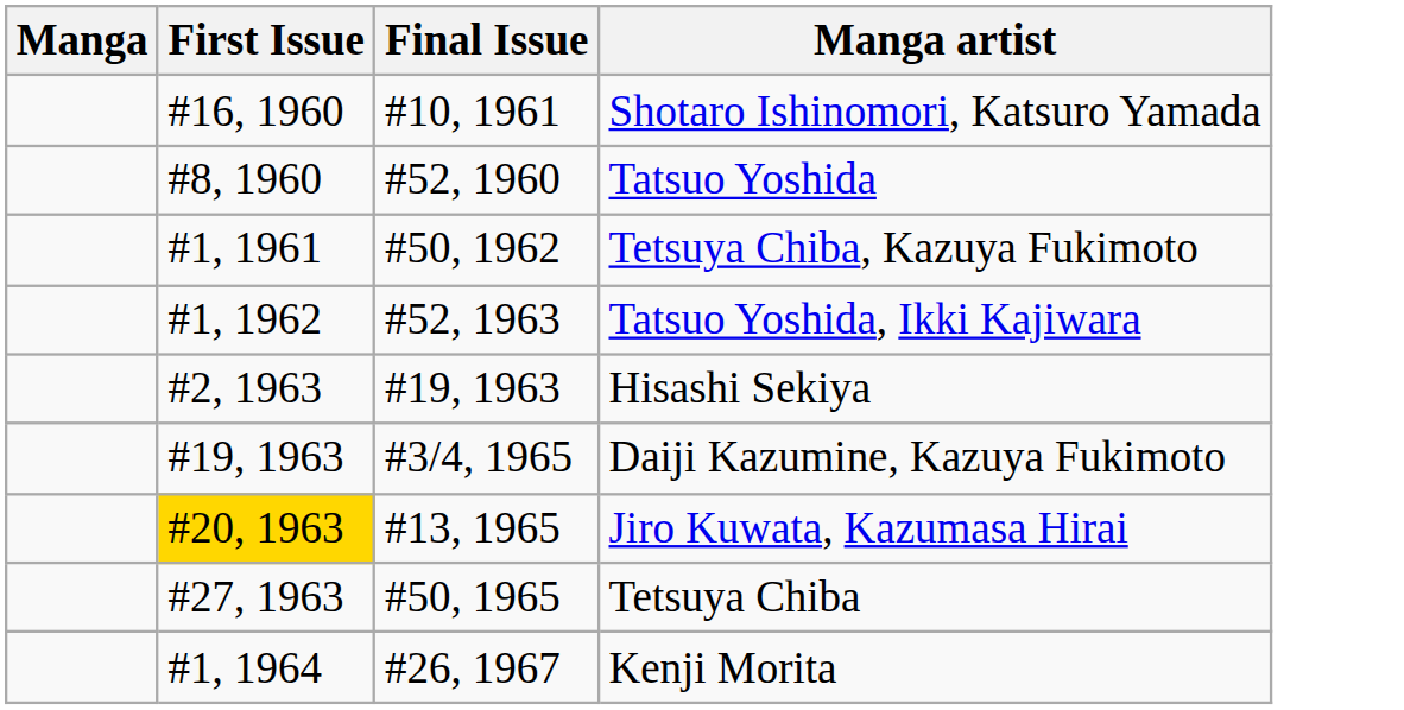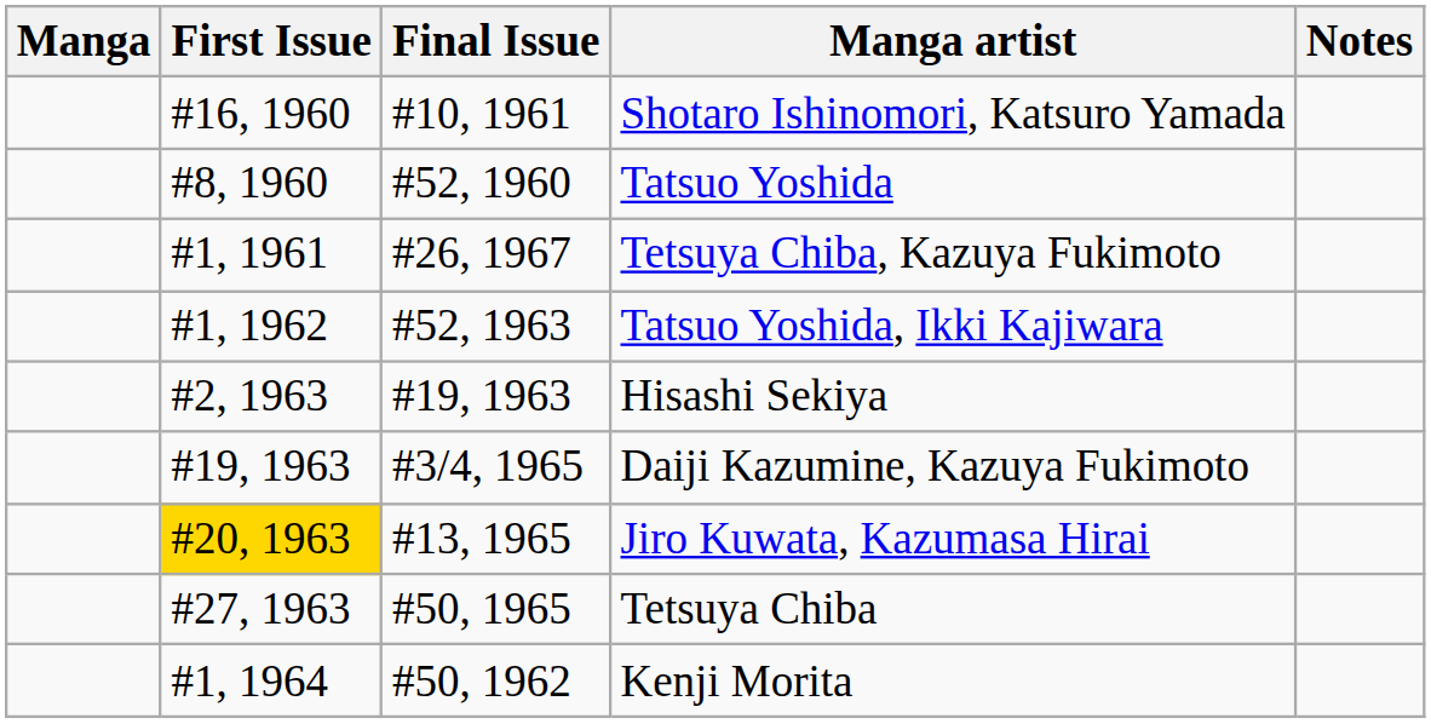 <table class="wikitable sortable">
 <tr>
 <th>Manga</th>
 <th>First Issue</th>
 <th>Final Issue</th>
 <th>Manga artist</th>
+<th>Notes</th>
 </tr>
 <tr>
 <td></td>
 <td>#16, 1960</td>
 <td>#10, 1961</td>
 <td><a href='#'>Shotaro Ishinomori</a>, Katsuro Yamada</td>
+<td></td>
 </tr>
 <tr>
 <td></td>
 <td>#8, 1960</td>
 <td>#52, 1960</td>
 <td><a href='#'>Tatsuo Yoshida</a></td>
+<td></td>
 </tr>
 <tr>
 <td></td>
 <td>#1, 1961</td>
-<td>#50, 1962</td>
+<td>#26, 1967</td>
 <td><a href='#'>Tetsuya Chiba</a>, Kazuya Fukimoto</td>
+<td></td>
 </tr>
 <tr>
 <td></td>
 <td>#1, 1962</td>
 <td>#52, 1963</td>
 <td><a href='#'>Tatsuo Yoshida</a>, <a href='#'>Ikki Kajiwara</a></td>
+<td></td>
 </tr>
 <tr>
 <td></td>
 <td>#2, 1963</td>
 <td>#19, 1963</td>
 <td>Hisashi Sekiya</td>
+<td></td>
 </tr>
 <tr>
 <td></td>
 <td>#19, 1963</td>
 <td>#3/4, 1965</td>
 <td>Daiji Kazumine, Kazuya Fukimoto</td>
+<td></td>
 </tr>
 <tr>
 <td></td>
 <td style="background: gold;">#20, 1963</td>
 <td>#13, 1965</td>
 <td><a href='#'>Jiro Kuwata</a>, <a href='#'>Kazumasa Hirai</a></td>
+<td></td>
 </tr>
 <tr>
 <td></td>
 <td>#27, 1963</td>
 <td>#50, 1965</td>
 <td>Tetsuya Chiba</td>
+<td></td>
 </tr>
 <tr>
 <td></td>
 <td>#1, 1964</td>
-<td>#26, 1967</td>
+<td>#50, 1962</td>
 <td>Kenji Morita</td>
+<td></td>
 </tr>
 </table>
